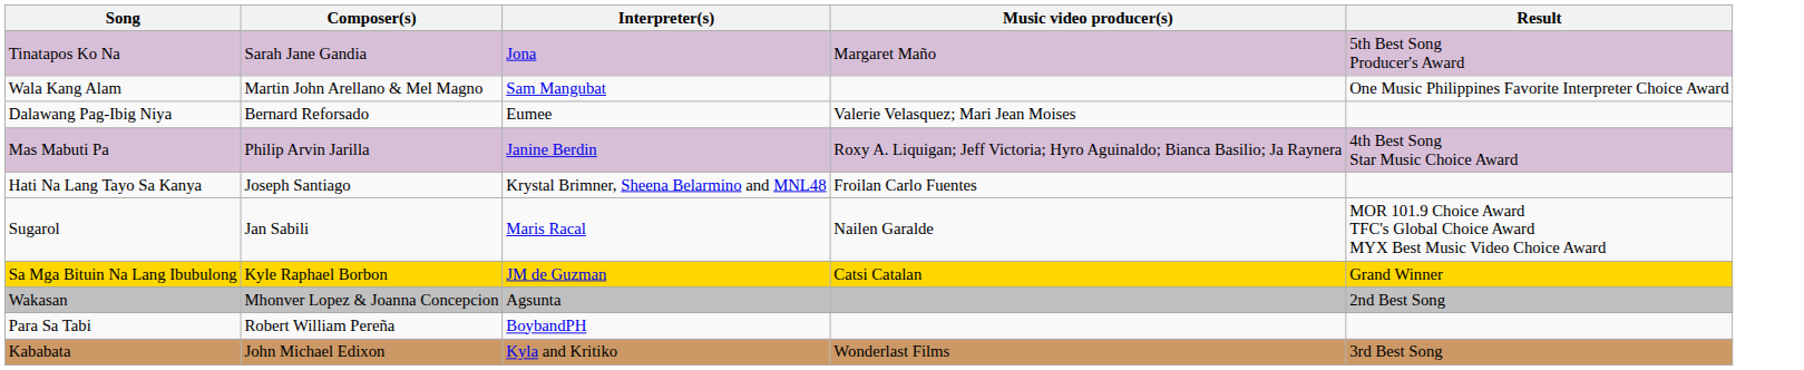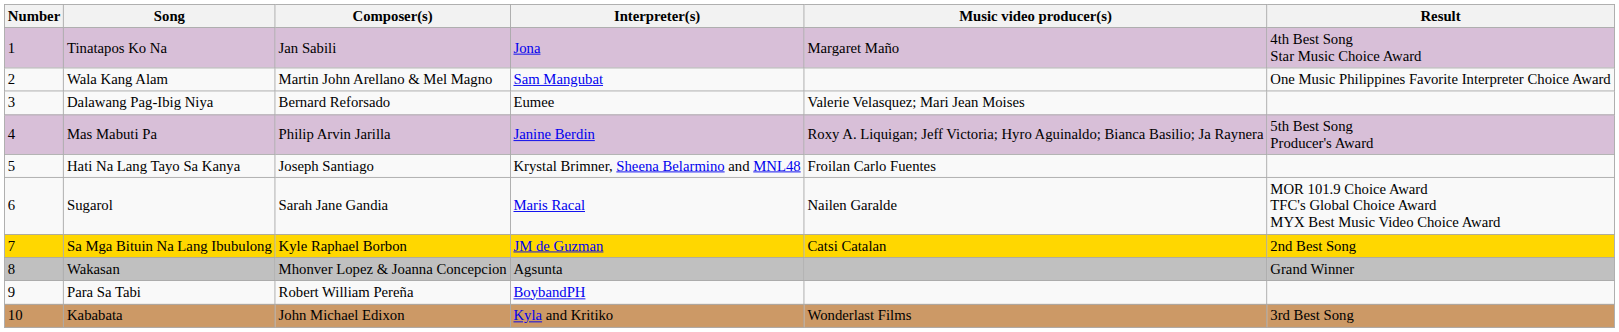 <table class="wikitable">
 <tr>
+<th>Number</th>
 <th>Song</th>
 <th>Composer(s)</th>
 <th>Interpreter(s)</th>
 <th>Music video producer(s)</th>
 <th>Result</th>
 </tr>
 <tr bgcolor="D8BFD8">
+<td>1</td>
 <td>Tinatapos Ko Na<br></td>
-<td>Sarah Jane Gandia</td>
+<td>Jan Sabili</td>
 <td><a href='#'>Jona</a></td>
 <td>Margaret Maño</td>
-<td>5th Best Song<br>Producer's Award</td>
+<td>4th Best Song<br>Star Music Choice Award</td>
 </tr>
 <tr>
+<td>2</td>
 <td>Wala Kang Alam<br></td>
 <td>Martin John Arellano & Mel Magno</td>
 <td><a href='#'>Sam Mangubat</a></td>
 <td></td>
 <td>One Music Philippines Favorite Interpreter Choice Award</td>
 </tr>
 <tr>
+<td>3</td>
 <td>Dalawang Pag-Ibig Niya<br></td>
 <td>Bernard Reforsado</td>
 <td>Eumee</td>
 <td>Valerie Velasquez; Mari Jean Moises</td>
 <td></td>
 </tr>
 <tr bgcolor="D8BFD8">
+<td>4</td>
 <td>Mas Mabuti Pa<br></td>
 <td>Philip Arvin Jarilla</td>
 <td><a href='#'>Janine Berdin</a></td>
 <td>Roxy A. Liquigan; Jeff Victoria; Hyro Aguinaldo; Bianca Basilio; Ja Raynera</td>
-<td>4th Best Song<br>Star Music Choice Award</td>
+<td>5th Best Song<br>Producer's Award</td>
 </tr>
 <tr>
+<td>5</td>
 <td>Hati Na Lang Tayo Sa Kanya</td>
 <td>Joseph Santiago</td>
 <td>Krystal Brimner, <a href='#'>Sheena Belarmino</a> and <a href='#'>MNL48</a></td>
 <td>Froilan Carlo Fuentes</td>
 <td></td>
 </tr>
 <tr>
+<td>6</td>
 <td>Sugarol<br></td>
-<td>Jan Sabili</td>
+<td>Sarah Jane Gandia</td>
 <td><a href='#'>Maris Racal</a></td>
 <td>Nailen Garalde</td>
 <td>MOR 101.9 Choice Award<br>TFC's Global Choice Award<br>MYX Best Music Video Choice Award</td>
 </tr>
 <tr bgcolor="gold">
+<td>7</td>
 <td>Sa Mga Bituin Na Lang Ibubulong<br></td>
 <td>Kyle Raphael Borbon</td>
 <td><a href='#'>JM de Guzman</a></td>
 <td>Catsi Catalan</td>
-<td>Grand Winner</td>
+<td>2nd Best Song</td>
 </tr>
 <tr bgcolor="silver">
+<td>8</td>
 <td>Wakasan</td>
 <td>Mhonver Lopez & Joanna Concepcion</td>
 <td>Agsunta</td>
 <td></td>
-<td>2nd Best Song</td>
+<td>Grand Winner</td>
 </tr>
 <tr>
+<td>9</td>
 <td>Para Sa Tabi</td>
 <td>Robert William Pereña</td>
 <td><a href='#'>BoybandPH</a></td>
 <td></td>
 <td></td>
 </tr>
 <tr bgcolor="CC9966">
+<td>10</td>
 <td>Kababata</td>
 <td>John Michael Edixon</td>
 <td><a href='#'>Kyla</a> and Kritiko</td>
 <td>Wonderlast Films</td>
 <td>3rd Best Song</td>
 </tr>
 </table>
